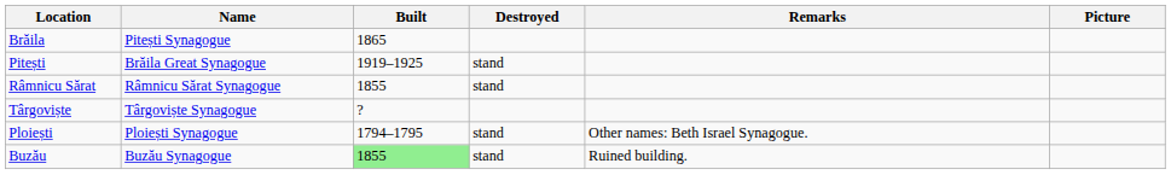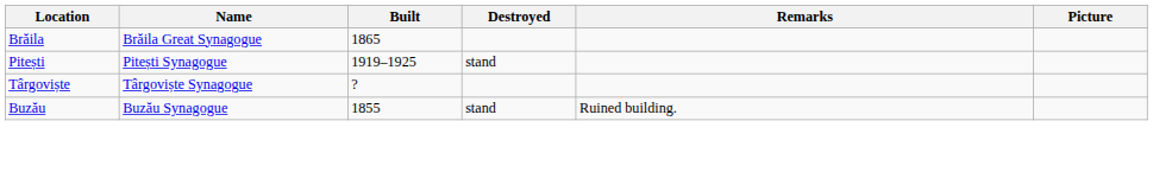 <table class="wikitable sortable" width="100%">
 <tr>
 <th width="10%">Location</th>
 <th width="20%">Name</th>
 <th width="10%">Built</th>
 <th width="10%">Destroyed</th>
 <th width="40%" class="unsortable">Remarks</th>
 <th width="10%" class="unsortable">Picture</th>
 </tr>
 <tr>
 <td><a href='#'>Brăila</a></td>
-<td><a href='#'>Pitești Synagogue</a></td>
+<td><a href='#'>Brăila Great Synagogue</a></td>
 <td>1865</td>
 <td></td>
 <td></td>
 <td></td>
 </tr>
 <tr>
 <td><a href='#'>Pitești</a></td>
-<td><a href='#'>Brăila Great Synagogue</a></td>
+<td><a href='#'>Pitești Synagogue</a></td>
 <td>1919–1925</td>
-<td>stand</td>
-<td></td>
-<td></td>
-</tr>
-<tr>
-<td><a href='#'>Râmnicu Sărat</a></td>
-<td><a href='#'>Râmnicu Sărat Synagogue</a></td>
-<td>1855</td>
 <td>stand</td>
 <td></td>
 <td></td>
 </tr>
 <tr>
 <td><a href='#'>Târgoviște</a></td>
 <td><a href='#'>Târgoviște Synagogue</a></td>
 <td>?</td>
 <td></td>
 <td></td>
 <td></td>
 </tr>
 <tr>
-<td><a href='#'>Ploiești</a></td>
-<td><a href='#'>Ploiești Synagogue</a></td>
-<td>1794–1795</td>
-<td>stand</td>
-<td>Other names: Beth Israel Synagogue.</td>
-<td></td>
-</tr>
-<tr>
 <td><a href='#'>Buzău</a></td>
 <td><a href='#'>Buzău Synagogue</a></td>
-<td style="background: lightgreen;">1855</td>
+<td>1855</td>
 <td>stand</td>
 <td>Ruined building.</td>
 <td></td>
 </tr>
 </table>
